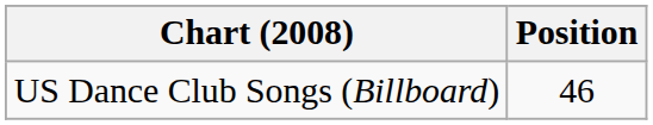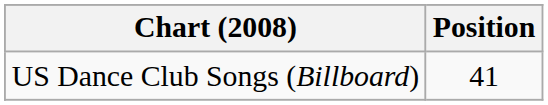 <table class="wikitable">
 <tr>
 <th>Chart (2008)</th>
 <th>Position</th>
 </tr>
 <tr>
 <td>US Dance Club Songs (<em>Billboard</em>)</td>
-<td align="center">46</td>
+<td align="center">41</td>
 </tr>
 </table>
